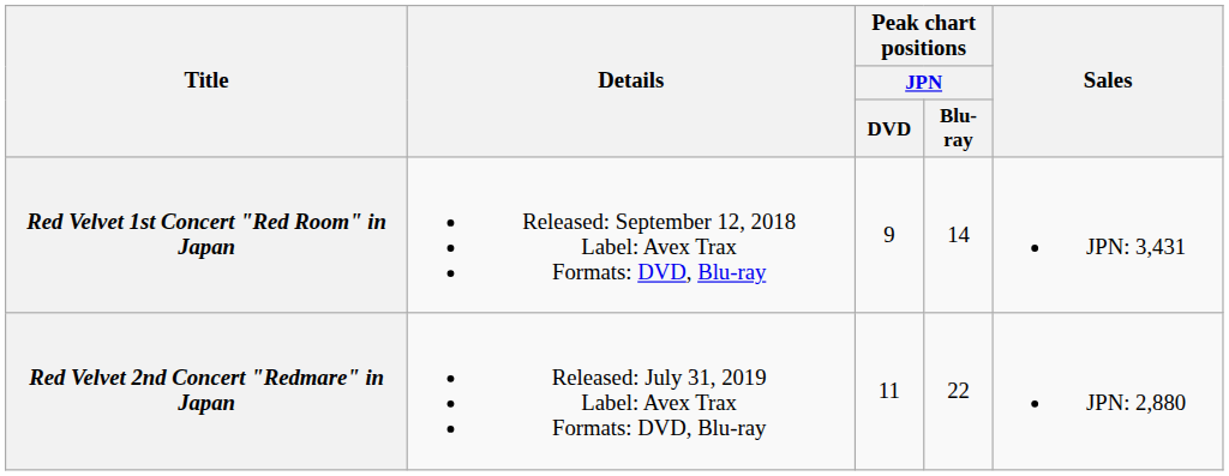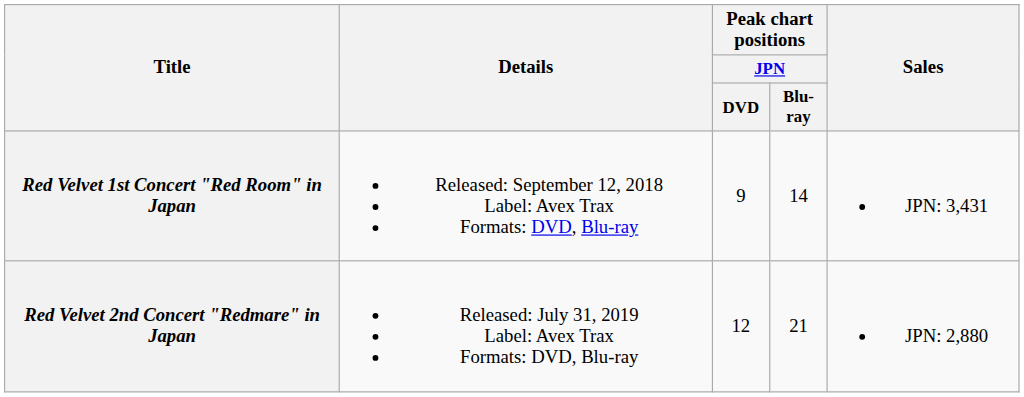 <table class="wikitable plainrowheaders" style="text-align:center">
 <tr>
 <th rowspan="3" style="width:18em">Title</th>
 <th rowspan="3" style="width:20em">Details</th>
 <th colspan="2">Peak chart positions</th>
 <th rowspan="3" style="width:10em">Sales</th>
 </tr>
 <tr>
 <th colspan="2" style="width:3em;font-size:90%"><a href='#'>JPN</a></th>
 </tr>
 <tr>
 <th style="width:3em;font-size:90%">DVD<br></th>
 <th style="width:3em;font-size:90%">Blu-ray<br></th>
 </tr>
 <tr>
 <th scope="row"><em>Red Velvet 1st Concert "Red Room" in Japan</em></th>
 <td><br><ul><li>Released: September 12, 2018</li><li>Label: Avex Trax</li><li>Formats: <a href='#'>DVD</a>, <a href='#'>Blu-ray</a></li></ul></td>
 <td>9</td>
 <td>14</td>
 <td><br><ul><li>JPN: 3,431</li></ul></td>
 </tr>
 <tr>
 <th scope="row"><em>Red Velvet 2nd Concert "Redmare" in Japan</em></th>
 <td><br><ul><li>Released: July 31, 2019</li><li>Label: Avex Trax</li><li>Formats: DVD, Blu-ray</li></ul></td>
-<td>11</td>
-<td>22</td>
+<td>12</td>
+<td>21</td>
 <td><br><ul><li>JPN: 2,880</li></ul></td>
 </tr>
 </table>
